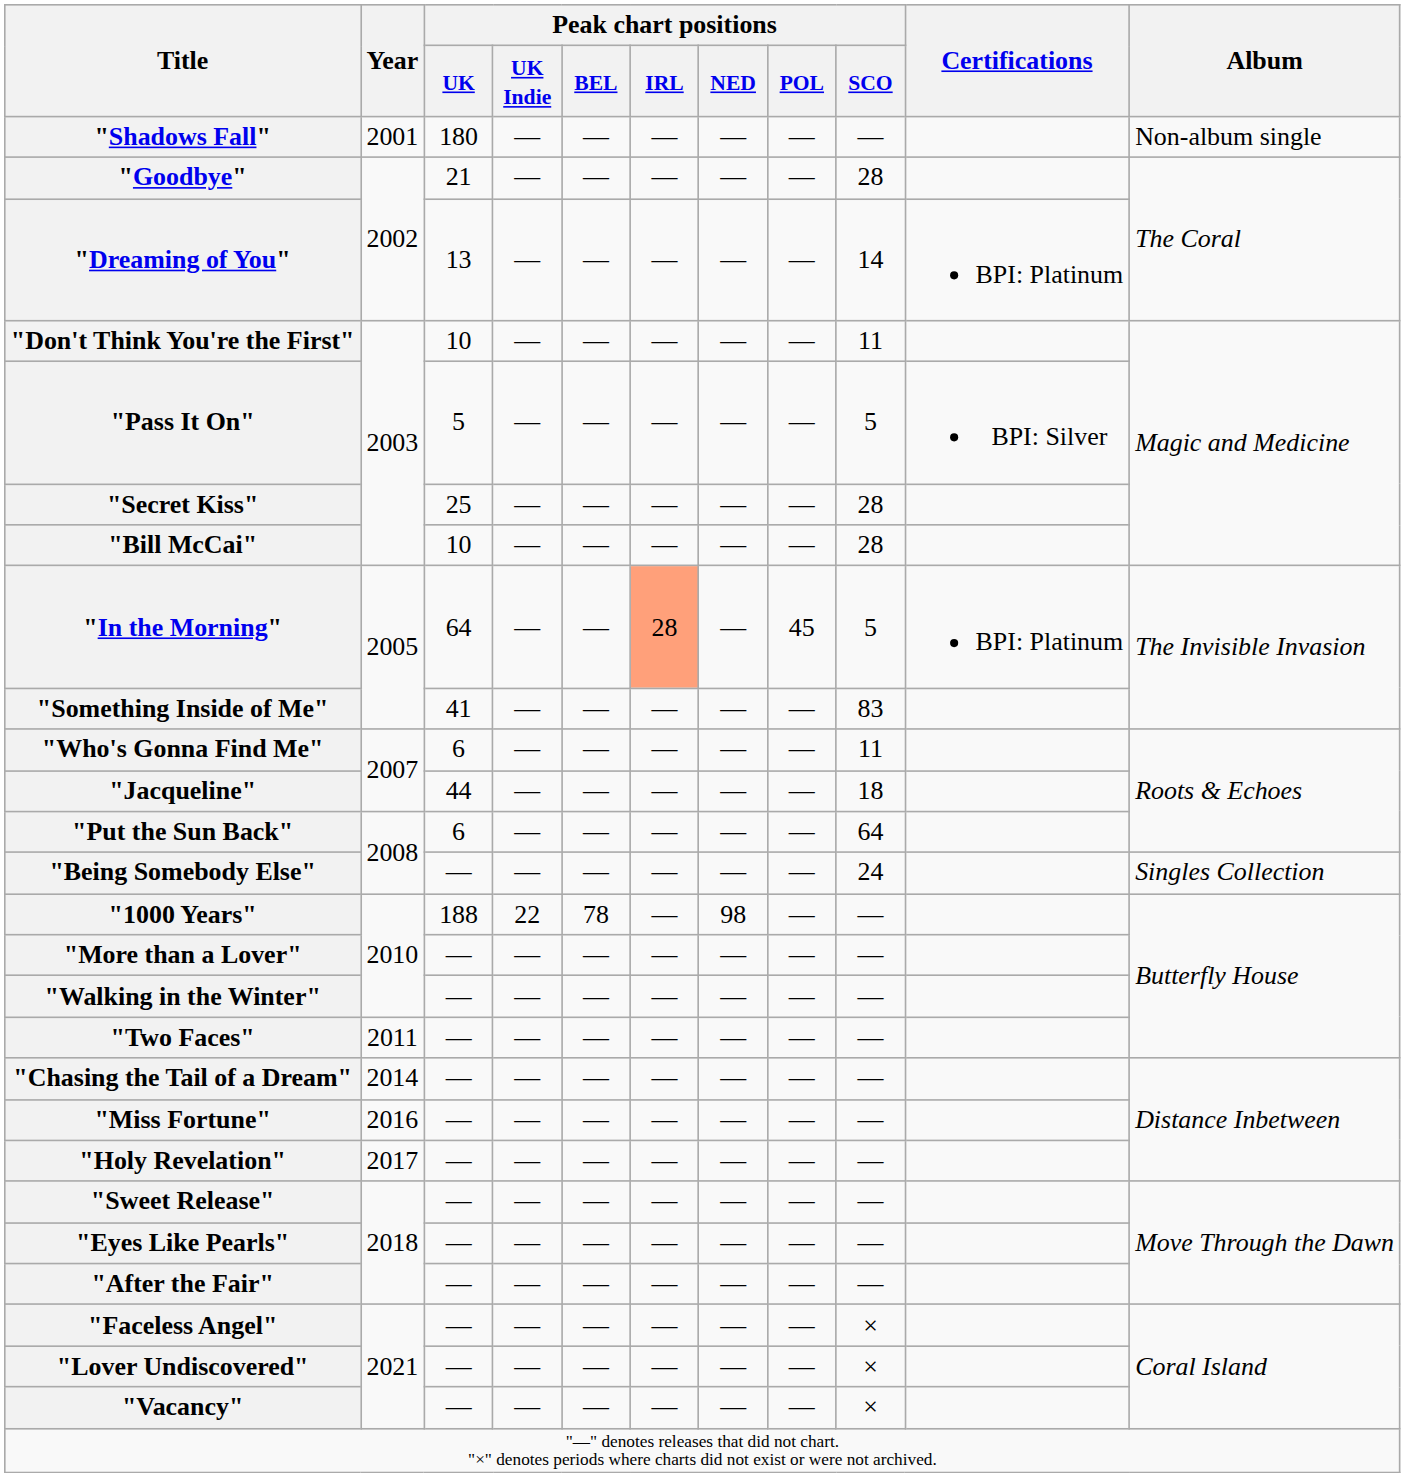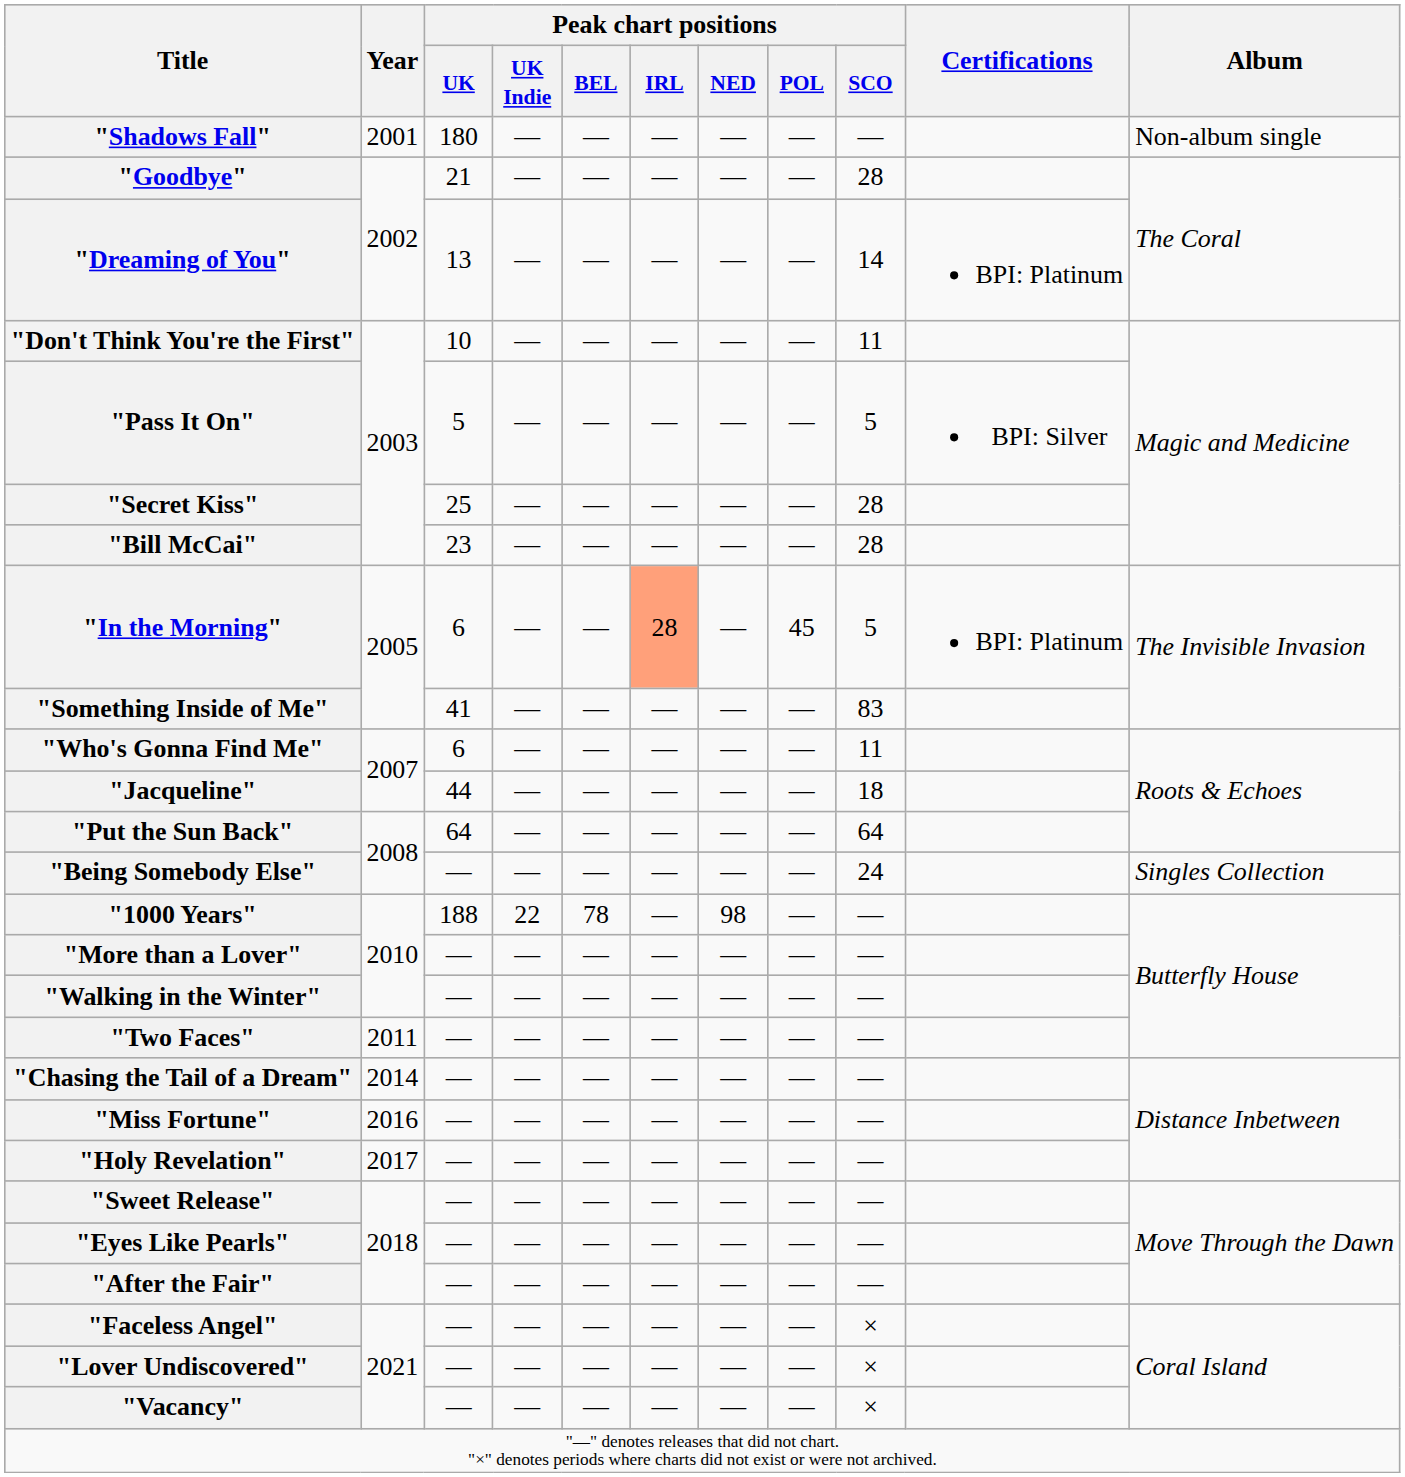 <table class="wikitable plainrowheaders" style="text-align:center;">
 <tr>
 <th rowspan="2">Title</th>
 <th rowspan="2">Year</th>
 <th colspan="7">Peak chart positions</th>
 <th rowspan="2"><a href='#'>Certifications</a></th>
 <th rowspan="2">Album</th>
 </tr>
 <tr>
 <th width="35"><small><a href='#'>UK</a></small><br></th>
 <th width="35"><small><a href='#'>UK<br>Indie</a></small><br></th>
 <th width="35"><small><a href='#'>BEL</a></small><br></th>
 <th width="35"><small><a href='#'>IRL</a></small><br></th>
 <th width="35"><small><a href='#'>NED</a></small><br></th>
 <th width="35"><small><a href='#'>POL</a></small><br></th>
 <th width="35"><small><a href='#'>SCO</a></small><br></th>
 </tr>
 <tr>
 <th scope="row">"<a href='#'>Shadows Fall</a>"</th>
 <td>2001</td>
 <td>180</td>
 <td>—</td>
 <td>—</td>
 <td>—</td>
 <td>—</td>
 <td>—</td>
 <td>—</td>
 <td></td>
 <td align="left">Non-album single</td>
 </tr>
 <tr>
 <th scope="row">"<a href='#'>Goodbye</a>"</th>
 <td rowspan="2">2002</td>
 <td>21</td>
 <td>—</td>
 <td>—</td>
 <td>—</td>
 <td>—</td>
 <td>—</td>
 <td>28</td>
 <td></td>
 <td align="left" rowspan="2"><em>The Coral</em></td>
 </tr>
 <tr>
 <th scope="row">"<a href='#'>Dreaming of You</a>"</th>
 <td>13</td>
 <td>—</td>
 <td>—</td>
 <td>—</td>
 <td>—</td>
 <td>—</td>
 <td>14</td>
 <td><br><ul><li>BPI: Platinum</li></ul></td>
 </tr>
 <tr>
 <th scope="row">"Don't Think You're the First"</th>
 <td rowspan="4">2003</td>
 <td>10</td>
 <td>—</td>
 <td>—</td>
 <td>—</td>
 <td>—</td>
 <td>—</td>
 <td>11</td>
 <td></td>
 <td align="left" rowspan="4"><em>Magic and Medicine</em></td>
 </tr>
 <tr>
 <th scope="row">"Pass It On"</th>
 <td>5</td>
 <td>—</td>
 <td>—</td>
 <td>—</td>
 <td>—</td>
 <td>—</td>
 <td>5</td>
 <td><br><ul><li>BPI: Silver</li></ul></td>
 </tr>
 <tr>
 <th scope="row">"Secret Kiss"</th>
 <td>25</td>
 <td>—</td>
 <td>—</td>
 <td>—</td>
 <td>—</td>
 <td>—</td>
 <td>28</td>
 <td></td>
 </tr>
 <tr>
 <th scope="row">"Bill McCai"</th>
-<td>10</td>
+<td>23</td>
 <td>—</td>
 <td>—</td>
 <td>—</td>
 <td>—</td>
 <td>—</td>
 <td>28</td>
 <td></td>
 </tr>
 <tr>
 <th scope="row">"<a href='#'>In the Morning</a>"</th>
 <td rowspan="2">2005</td>
-<td>64</td>
+<td>6</td>
 <td>—</td>
 <td>—</td>
 <td style="background: lightsalmon;">28</td>
 <td>—</td>
 <td>45</td>
 <td>5</td>
 <td><br><ul><li>BPI: Platinum</li></ul></td>
 <td align="left" rowspan="2"><em>The Invisible Invasion</em></td>
 </tr>
 <tr>
 <th scope="row">"Something Inside of Me"</th>
 <td>41</td>
 <td>—</td>
 <td>—</td>
 <td>—</td>
 <td>—</td>
 <td>—</td>
 <td>83</td>
 <td></td>
 </tr>
 <tr>
 <th scope="row">"Who's Gonna Find Me"</th>
 <td rowspan="2">2007</td>
 <td>6</td>
 <td>—</td>
 <td>—</td>
 <td>—</td>
 <td>—</td>
 <td>—</td>
 <td>11</td>
 <td></td>
 <td align="left" rowspan="3"><em>Roots & Echoes</em></td>
 </tr>
 <tr>
 <th scope="row">"Jacqueline"</th>
 <td>44</td>
 <td>—</td>
 <td>—</td>
 <td>—</td>
 <td>—</td>
 <td>—</td>
 <td>18</td>
 <td></td>
 </tr>
 <tr>
 <th scope="row">"Put the Sun Back"</th>
 <td rowspan="2">2008</td>
-<td>6</td>
+<td>64</td>
 <td>—</td>
 <td>—</td>
 <td>—</td>
 <td>—</td>
 <td>—</td>
 <td>64</td>
 <td></td>
 </tr>
 <tr>
 <th scope="row">"Being Somebody Else"</th>
 <td>—</td>
 <td>—</td>
 <td>—</td>
 <td>—</td>
 <td>—</td>
 <td>—</td>
 <td>24</td>
 <td></td>
 <td align="left"><em>Singles Collection</em></td>
 </tr>
 <tr>
 <th scope="row">"1000 Years"</th>
 <td rowspan="3">2010</td>
 <td>188</td>
 <td>22</td>
 <td>78</td>
 <td>—</td>
 <td>98</td>
 <td>—</td>
 <td>—</td>
 <td></td>
 <td align="left" rowspan="4"><em>Butterfly House</em></td>
 </tr>
 <tr>
 <th scope="row">"More than a Lover"</th>
 <td>—</td>
 <td>—</td>
 <td>—</td>
 <td>—</td>
 <td>—</td>
 <td>—</td>
 <td>—</td>
 <td></td>
 </tr>
 <tr>
 <th scope="row">"Walking in the Winter"</th>
 <td>—</td>
 <td>—</td>
 <td>—</td>
 <td>—</td>
 <td>—</td>
 <td>—</td>
 <td>—</td>
 <td></td>
 </tr>
 <tr>
 <th scope="row">"Two Faces"</th>
 <td>2011</td>
 <td>—</td>
 <td>—</td>
 <td>—</td>
 <td>—</td>
 <td>—</td>
 <td>—</td>
 <td>—</td>
 <td></td>
 </tr>
 <tr>
 <th scope="row">"Chasing the Tail of a Dream"</th>
 <td>2014</td>
 <td>—</td>
 <td>—</td>
 <td>—</td>
 <td>—</td>
 <td>—</td>
 <td>—</td>
 <td>—</td>
 <td></td>
 <td align="left" rowspan="3"><em>Distance Inbetween</em></td>
 </tr>
 <tr>
 <th scope="row">"Miss Fortune"</th>
 <td>2016</td>
 <td>—</td>
 <td>—</td>
 <td>—</td>
 <td>—</td>
 <td>—</td>
 <td>—</td>
 <td>—</td>
 <td></td>
 </tr>
 <tr>
 <th scope="row">"Holy Revelation"</th>
 <td>2017</td>
 <td>—</td>
 <td>—</td>
 <td>—</td>
 <td>—</td>
 <td>—</td>
 <td>—</td>
 <td>—</td>
 <td></td>
 </tr>
 <tr>
 <th scope="row">"Sweet Release"</th>
 <td rowspan="3">2018</td>
 <td>—</td>
 <td>—</td>
 <td>—</td>
 <td>—</td>
 <td>—</td>
 <td>—</td>
 <td>—</td>
 <td></td>
 <td align="left" rowspan="3"><em>Move Through the Dawn</em></td>
 </tr>
 <tr>
 <th scope="row">"Eyes Like Pearls"</th>
 <td>—</td>
 <td>—</td>
 <td>—</td>
 <td>—</td>
 <td>—</td>
 <td>—</td>
 <td>—</td>
 <td></td>
 </tr>
 <tr>
 <th scope="row">"After the Fair"</th>
 <td>—</td>
 <td>—</td>
 <td>—</td>
 <td>—</td>
 <td>—</td>
 <td>—</td>
 <td>—</td>
 <td></td>
 </tr>
 <tr>
 <th scope="row">"Faceless Angel"</th>
 <td rowspan="3">2021</td>
 <td>—</td>
 <td>—</td>
 <td>—</td>
 <td>—</td>
 <td>—</td>
 <td>—</td>
 <td>×</td>
 <td></td>
 <td align="left" rowspan="3"><em>Coral Island</em></td>
 </tr>
 <tr>
 <th scope="row">"Lover Undiscovered"</th>
 <td>—</td>
 <td>—</td>
 <td>—</td>
 <td>—</td>
 <td>—</td>
 <td>—</td>
 <td>×</td>
 <td></td>
 </tr>
 <tr>
 <th scope="row">"Vacancy"</th>
 <td>—</td>
 <td>—</td>
 <td>—</td>
 <td>—</td>
 <td>—</td>
 <td>—</td>
 <td>×</td>
 <td></td>
 </tr>
 <tr>
 <td colspan="14" style="font-size:8pt">"—" denotes releases that did not chart.<br>"×" denotes periods where charts did not exist or were not archived.</td>
 </tr>
 </table>
